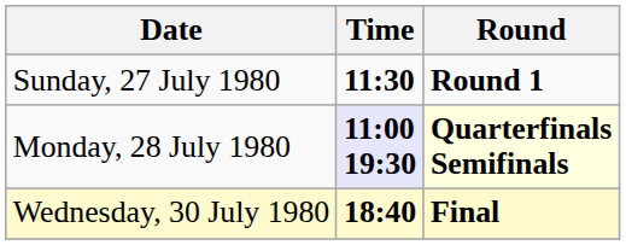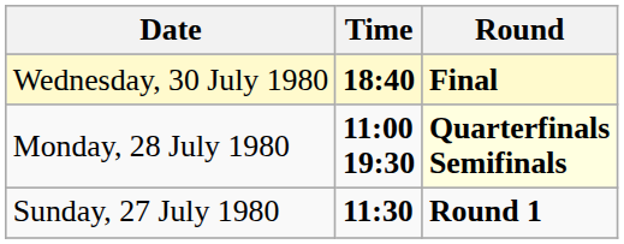 <table class="wikitable">
 <tr>
 <th>Date</th>
 <th>Time</th>
 <th>Round</th>
 </tr>
 <tr>
+<td style=background:lemonchiffon>Wednesday, 30 July 1980</td>
+<td style=background:lemonchiffon><strong>18:40</strong></td>
+<td style=background:lemonchiffon><strong>Final</strong></td>
+</tr>
+<tr>
+<td>Monday, 28 July 1980</td>
+<td><strong>11:00<br>19:30</strong></td>
+<td style="background: lightyellow;"><strong>Quarterfinals<br>Semifinals</strong></td>
+</tr>
+<tr>
 <td>Sunday, 27 July 1980</td>
 <td><strong>11:30</strong></td>
 <td><strong>Round 1</strong></td>
 </tr>
-<tr>
-<td>Monday, 28 July 1980</td>
-<td style="background: lavender;"><strong>11:00<br>19:30</strong></td>
-<td style="background: lightyellow;"><strong>Quarterfinals<br>Semifinals</strong></td>
-</tr>
-<tr>
-<td style=background:lemonchiffon>Wednesday, 30 July 1980</td>
-<td style=background:lemonchiffon><strong>18:40</strong></td>
-<td style=background:lemonchiffon><strong>Final</strong></td>
-</tr>
 </table>
